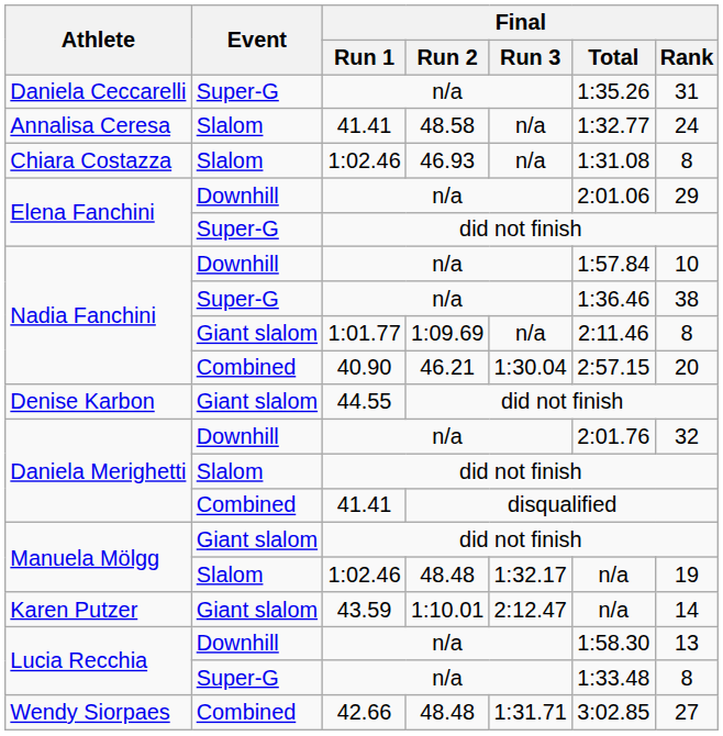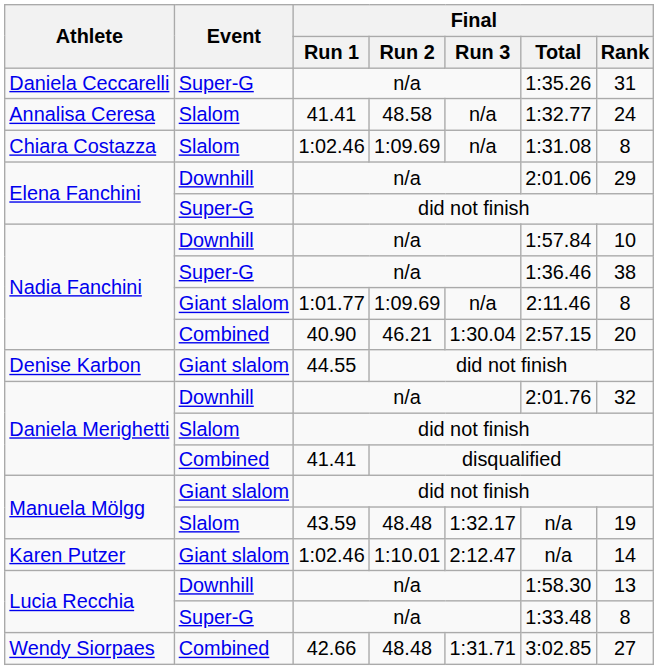 <table class="wikitable" style="font-size:90%">
 <tr>
 <th rowspan="2">Athlete</th>
 <th rowspan="2">Event</th>
 <th colspan="5">Final</th>
 </tr>
 <tr>
 <th>Run 1</th>
 <th>Run 2</th>
 <th>Run 3</th>
 <th>Total</th>
 <th>Rank</th>
 </tr>
 <tr>
 <td><a href='#'>Daniela Ceccarelli</a></td>
 <td><a href='#'>Super-G</a></td>
 <td colspan=3 align="center">n/a</td>
 <td align="center">1:35.26</td>
 <td align="center">31</td>
 </tr>
 <tr>
 <td><a href='#'>Annalisa Ceresa</a></td>
 <td><a href='#'>Slalom</a></td>
 <td align="center">41.41</td>
 <td align="center">48.58</td>
 <td align="center">n/a</td>
 <td align="center">1:32.77</td>
 <td align="center">24</td>
 </tr>
 <tr>
 <td><a href='#'>Chiara Costazza</a></td>
 <td><a href='#'>Slalom</a></td>
 <td align="center">1:02.46</td>
-<td align="center">46.93</td>
+<td align="center">1:09.69</td>
 <td align="center">n/a</td>
 <td align="center">1:31.08</td>
 <td align="center">8</td>
 </tr>
 <tr>
 <td rowspan=2><a href='#'>Elena Fanchini</a></td>
 <td><a href='#'>Downhill</a></td>
 <td colspan=3 align="center">n/a</td>
 <td align="center">2:01.06</td>
 <td align="center">29</td>
 </tr>
 <tr>
 <td><a href='#'>Super-G</a></td>
 <td colspan=5 align="center">did not finish</td>
 </tr>
 <tr>
 <td rowspan=4><a href='#'>Nadia Fanchini</a></td>
 <td><a href='#'>Downhill</a></td>
 <td colspan=3 align="center">n/a</td>
 <td align="center">1:57.84</td>
 <td align="center">10</td>
 </tr>
 <tr>
 <td><a href='#'>Super-G</a></td>
 <td colspan=3 align="center">n/a</td>
 <td align="center">1:36.46</td>
 <td align="center">38</td>
 </tr>
 <tr>
 <td><a href='#'>Giant slalom</a></td>
 <td align="center">1:01.77</td>
 <td align="center">1:09.69</td>
 <td align="center">n/a</td>
 <td align="center">2:11.46</td>
 <td align="center">8</td>
 </tr>
 <tr>
 <td><a href='#'>Combined</a></td>
 <td align="center">40.90</td>
 <td align="center">46.21</td>
 <td align="center">1:30.04</td>
 <td align="center">2:57.15</td>
 <td align="center">20</td>
 </tr>
 <tr>
 <td><a href='#'>Denise Karbon</a></td>
 <td><a href='#'>Giant slalom</a></td>
 <td align="center">44.55</td>
 <td colspan=4 align="center">did not finish</td>
 </tr>
 <tr>
 <td rowspan=3><a href='#'>Daniela Merighetti</a></td>
 <td><a href='#'>Downhill</a></td>
 <td colspan=3 align="center">n/a</td>
 <td align="center">2:01.76</td>
 <td align="center">32</td>
 </tr>
 <tr>
 <td><a href='#'>Slalom</a></td>
 <td colspan=5 align="center">did not finish</td>
 </tr>
 <tr>
 <td><a href='#'>Combined</a></td>
 <td align="center">41.41</td>
 <td colspan=4 align="center">disqualified</td>
 </tr>
 <tr>
 <td rowspan=2><a href='#'>Manuela Mölgg</a></td>
 <td><a href='#'>Giant slalom</a></td>
 <td colspan=5 align="center">did not finish</td>
 </tr>
 <tr>
 <td><a href='#'>Slalom</a></td>
-<td align="center">1:02.46</td>
+<td align="center">43.59</td>
 <td align="center">48.48</td>
 <td align="center">1:32.17</td>
 <td align="center">n/a</td>
 <td align="center">19</td>
 </tr>
 <tr>
 <td><a href='#'>Karen Putzer</a></td>
 <td><a href='#'>Giant slalom</a></td>
-<td align="center">43.59</td>
+<td align="center">1:02.46</td>
 <td align="center">1:10.01</td>
 <td align="center">2:12.47</td>
 <td align="center">n/a</td>
 <td align="center">14</td>
 </tr>
 <tr>
 <td rowspan=2><a href='#'>Lucia Recchia</a></td>
 <td><a href='#'>Downhill</a></td>
 <td colspan=3 align="center">n/a</td>
 <td align="center">1:58.30</td>
 <td align="center">13</td>
 </tr>
 <tr>
 <td><a href='#'>Super-G</a></td>
 <td colspan=3 align="center">n/a</td>
 <td align="center">1:33.48</td>
 <td align="center">8</td>
 </tr>
 <tr>
 <td><a href='#'>Wendy Siorpaes</a></td>
 <td><a href='#'>Combined</a></td>
 <td align="center">42.66</td>
 <td align="center">48.48</td>
 <td align="center">1:31.71</td>
 <td align="center">3:02.85</td>
 <td align="center">27</td>
 </tr>
 </table>
